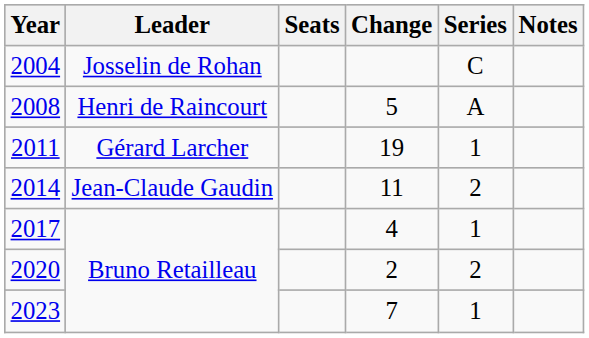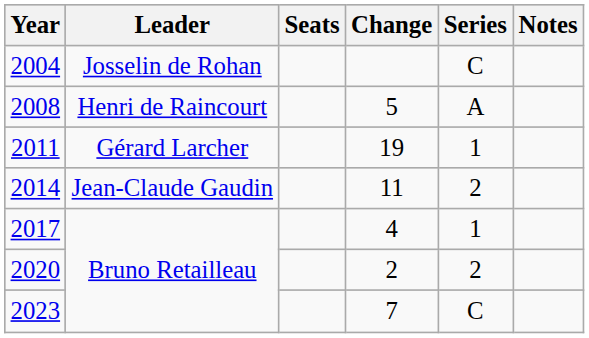 <table class="wikitable" style="font-size:95%;text-align:center;">
 <tr>
 <th>Year</th>
 <th>Leader</th>
 <th>Seats</th>
 <th>Change</th>
 <th>Series</th>
 <th>Notes</th>
 </tr>
 <tr>
 <td><a href='#'>2004</a></td>
 <td><a href='#'>Josselin de Rohan</a></td>
 <td></td>
 <td></td>
 <td>C</td>
 <td></td>
 </tr>
 <tr>
 <td><a href='#'>2008</a></td>
 <td><a href='#'>Henri de Raincourt</a></td>
 <td></td>
 <td>5</td>
 <td>A</td>
 <td></td>
 </tr>
 <tr>
 <td><a href='#'>2011</a></td>
 <td><a href='#'>Gérard Larcher</a></td>
 <td></td>
 <td>19</td>
 <td>1</td>
 <td></td>
 </tr>
 <tr>
 <td><a href='#'>2014</a></td>
 <td><a href='#'>Jean-Claude Gaudin</a></td>
 <td></td>
 <td>11</td>
 <td>2</td>
 <td></td>
 </tr>
 <tr>
 <td><a href='#'>2017</a></td>
 <td rowspan="3"><a href='#'>Bruno Retailleau</a></td>
 <td></td>
 <td>4</td>
 <td>1</td>
 <td></td>
 </tr>
 <tr>
 <td><a href='#'>2020</a></td>
 <td></td>
 <td>2</td>
 <td>2</td>
 </tr>
 <tr>
 <td><a href='#'>2023</a></td>
 <td></td>
 <td> 7</td>
-<td>1</td>
+<td>C</td>
 <td></td>
 </tr>
 </table>
